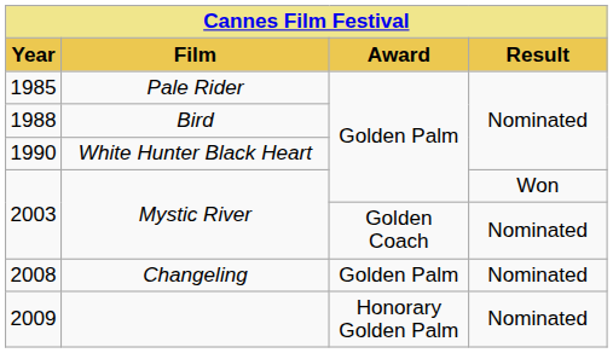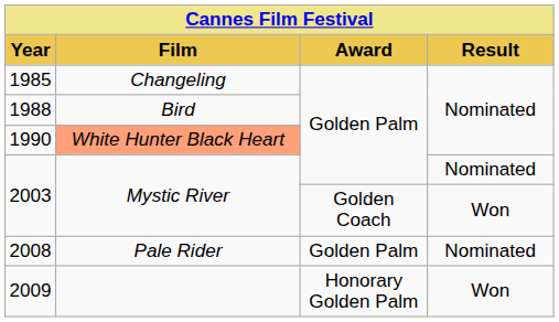 <table class="wikitable" style="text-align: center;">
 <tr>
 <th colspan="5" style="background: khaki;"><a href='#'>Cannes Film Festival</a></th>
 </tr>
 <tr>
 <th style="width: 33px; background: #ecc850;">Year</th>
 <th style="width: 200px; background: #ecc850;">Film</th>
 <th style="width: 100px; background: #ecc850;">Award</th>
 <th style="width: 100px; background: #ecc850;">Result</th>
 </tr>
 <tr>
 <td>1985</td>
-<td><em>Pale Rider</em></td>
+<td><em>Changeling</em></td>
 <td rowspan="4">Golden Palm</td>
 <td rowspan="3">Nominated</td>
 </tr>
 <tr>
 <td>1988</td>
 <td><em>Bird</em></td>
 </tr>
 <tr>
 <td>1990</td>
-<td><em>White Hunter Black Heart</em></td>
+<td style="background: lightsalmon;"><em>White Hunter Black Heart</em></td>
 </tr>
 <tr>
 <td rowspan="2">2003</td>
 <td rowspan="2"><em>Mystic River</em></td>
+<td>Nominated</td>
+</tr>
+<tr>
+<td>Golden Coach</td>
 <td>Won</td>
 </tr>
 <tr>
-<td>Golden Coach</td>
-<td>Nominated</td>
-</tr>
-<tr>
 <td>2008</td>
-<td><em>Changeling</em></td>
+<td><em>Pale Rider</em></td>
 <td>Golden Palm</td>
 <td>Nominated</td>
 </tr>
 <tr>
 <td>2009</td>
 <td></td>
 <td>Honorary Golden Palm</td>
-<td>Nominated</td>
+<td>Won</td>
 </tr>
 </table>
